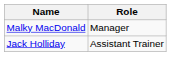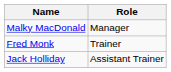 <table class="wikitable">
 <tr>
 <th>Name</th>
 <th>Role</th>
 </tr>
 <tr>
 <td> <a href='#'>Malky MacDonald</a></td>
 <td>Manager</td>
 </tr>
 <tr>
+<td> <a href='#'>Fred Monk</a></td>
+<td>Trainer</td>
+</tr>
+<tr>
 <td> <a href='#'>Jack Holliday</a></td>
 <td>Assistant Trainer</td>
 </tr>
 </table>
